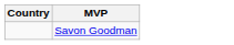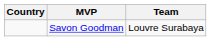 <table class="wikitable">
 <tr>
 <th>Country</th>
 <th>MVP</th>
+<th>Team</th>
 </tr>
 <tr>
 <td></td>
 <td><a href='#'>Savon Goodman</a></td>
+<td>Louvre Surabaya</td>
 </tr>
 </table>
